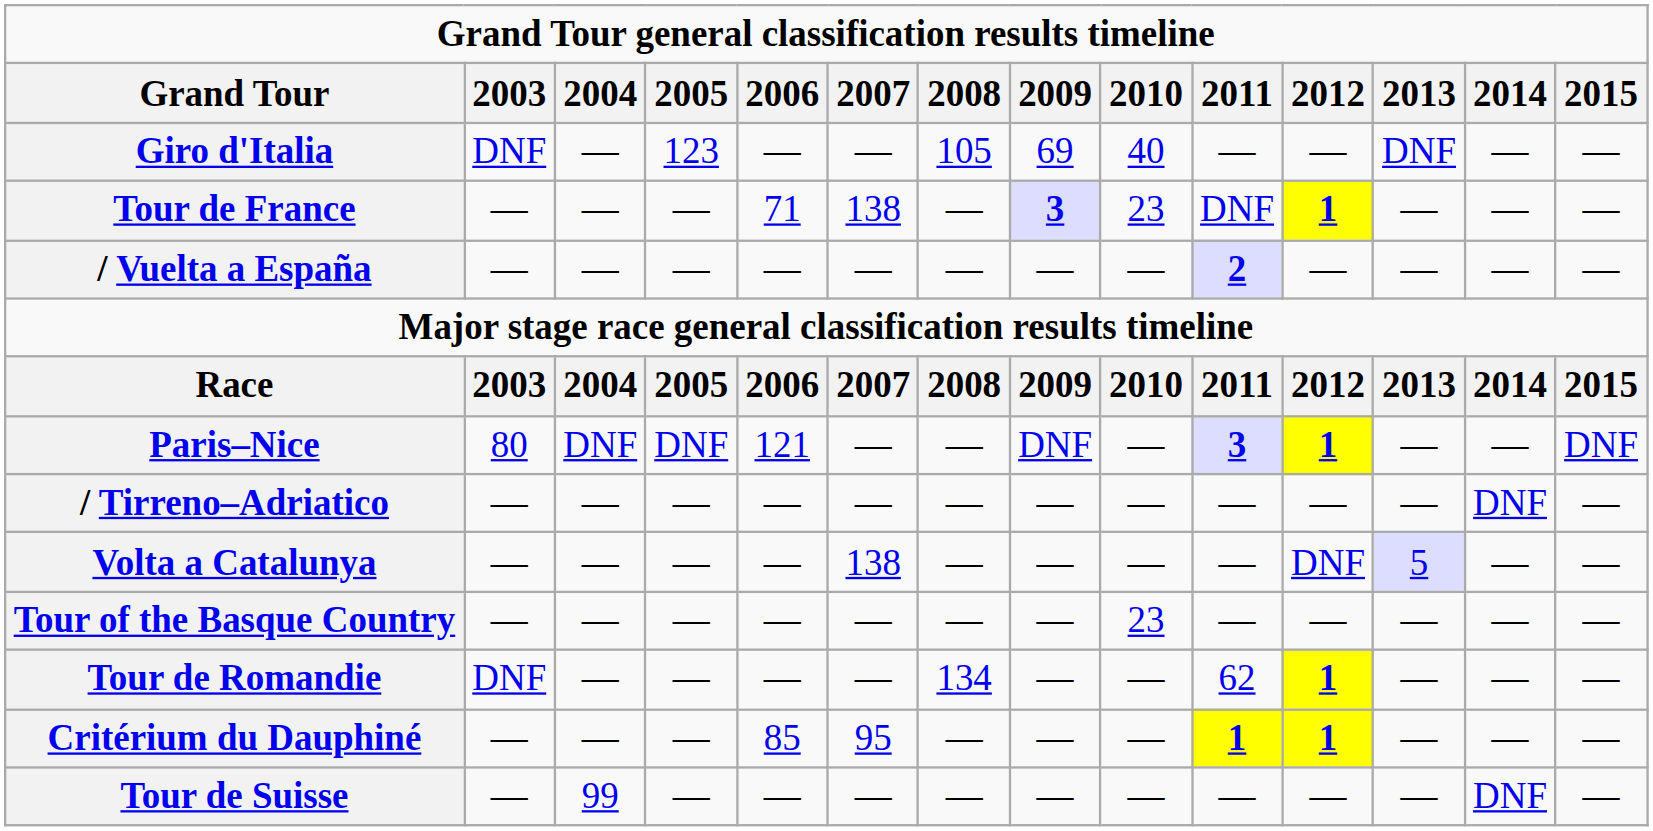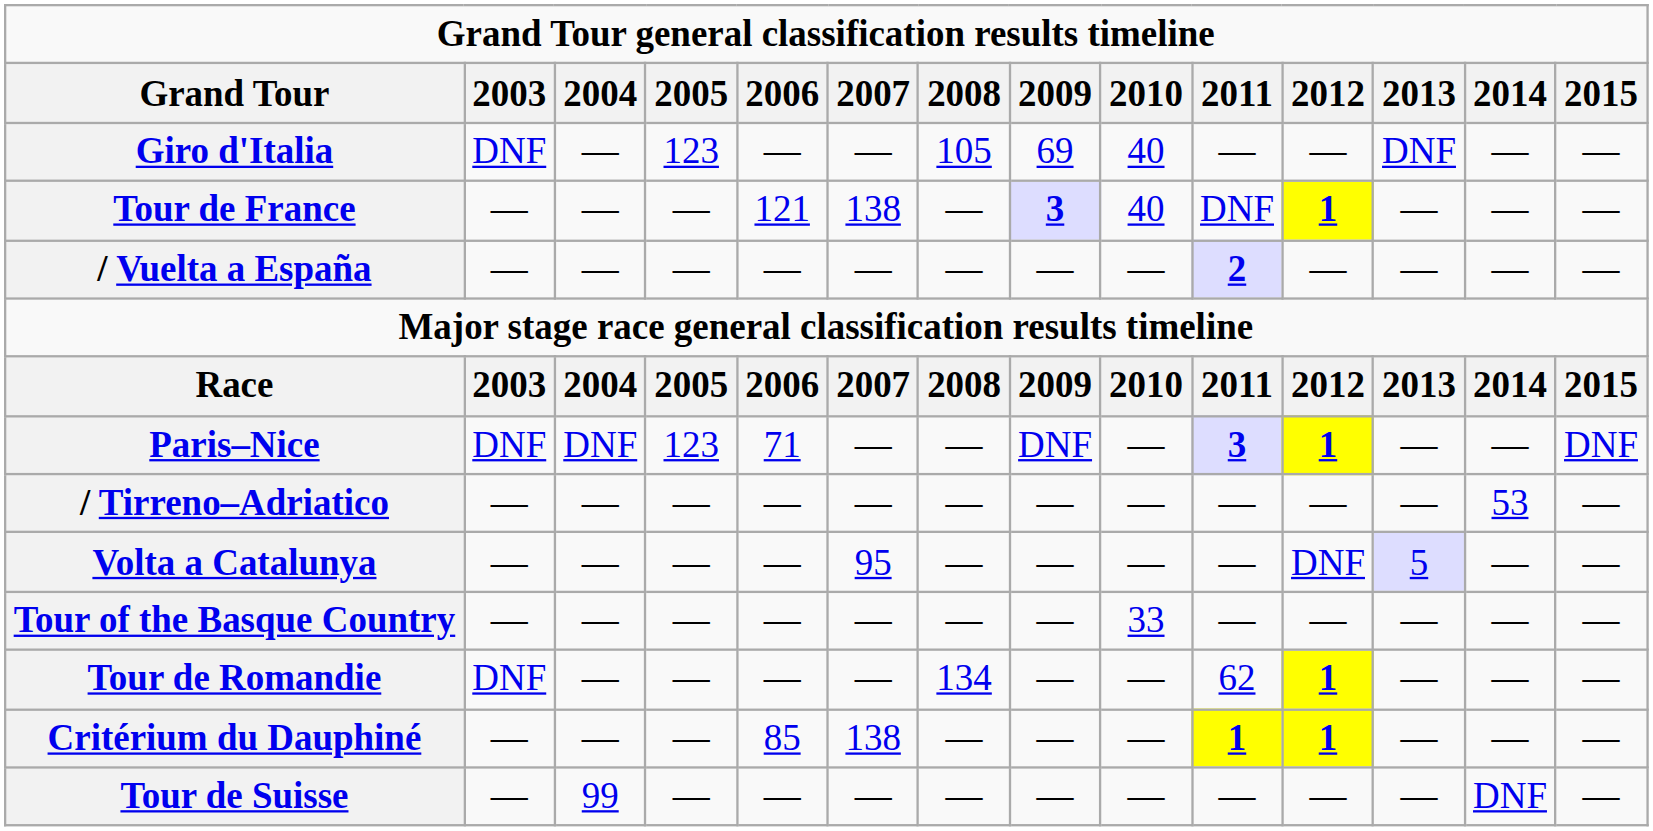 <table class="wikitable plainrowheaders">
 <tr>
 <td colspan="20" style="text-align:center;"><strong>Grand Tour general classification results timeline</strong></td>
 </tr>
 <tr>
 <th scope="col">Grand Tour</th>
 <th scope="col">2003</th>
 <th scope="col">2004</th>
 <th scope="col">2005</th>
 <th scope="col">2006</th>
 <th scope="col">2007</th>
 <th scope="col">2008</th>
 <th scope="col">2009</th>
 <th scope="col">2010</th>
 <th scope="col">2011</th>
 <th scope="col">2012</th>
 <th scope="col">2013</th>
 <th scope="col">2014</th>
 <th scope="col">2015</th>
 </tr>
 <tr style="text-align:center;">
 <th scope="row"> <a href='#'>Giro d'Italia</a></th>
 <td><a href='#'>DNF</a></td>
 <td>—</td>
 <td><a href='#'>123</a></td>
 <td>—</td>
 <td>—</td>
 <td><a href='#'>105</a></td>
 <td><a href='#'>69</a></td>
 <td><a href='#'>40</a></td>
 <td>—</td>
 <td>—</td>
 <td><a href='#'>DNF</a></td>
 <td>—</td>
 <td>—</td>
 </tr>
 <tr style="text-align:center;">
 <th scope="row"> <a href='#'>Tour de France</a></th>
 <td>—</td>
 <td>—</td>
 <td>—</td>
-<td><a href='#'>71</a></td>
+<td><a href='#'>121</a></td>
 <td><a href='#'>138</a></td>
 <td>—</td>
 <td style="background:#ddf;"><a href='#'><strong>3</strong></a></td>
-<td><a href='#'>23</a></td>
+<td><a href='#'>40</a></td>
 <td><a href='#'>DNF</a></td>
 <td style="background:yellow;"><a href='#'><strong>1</strong></a></td>
 <td>—</td>
 <td>—</td>
 <td>—</td>
 </tr>
 <tr style="text-align:center;">
 <th scope="row">/ <a href='#'>Vuelta a España</a></th>
 <td>—</td>
 <td>—</td>
 <td>—</td>
 <td>—</td>
 <td>—</td>
 <td>—</td>
 <td>—</td>
 <td>—</td>
 <td style="background:#ddf;"><a href='#'><strong>2</strong></a></td>
 <td>—</td>
 <td>—</td>
 <td>—</td>
 <td>—</td>
 </tr>
 <tr>
 <td colspan="20" style="text-align:center;"><strong>Major stage race general classification results timeline</strong></td>
 </tr>
 <tr>
 <th scope="col">Race</th>
 <th scope="col">2003</th>
 <th scope="col">2004</th>
 <th scope="col">2005</th>
 <th scope="col">2006</th>
 <th scope="col">2007</th>
 <th scope="col">2008</th>
 <th scope="col">2009</th>
 <th scope="col">2010</th>
 <th scope="col">2011</th>
 <th scope="col">2012</th>
 <th scope="col">2013</th>
 <th scope="col">2014</th>
 <th scope="col">2015</th>
 </tr>
 <tr align="center">
 <th scope="row"> <a href='#'>Paris–Nice</a></th>
-<td><a href='#'>80</a></td>
 <td><a href='#'>DNF</a></td>
 <td><a href='#'>DNF</a></td>
-<td><a href='#'>121</a></td>
+<td><a href='#'>123</a></td>
+<td><a href='#'>71</a></td>
 <td>—</td>
 <td>—</td>
 <td><a href='#'>DNF</a></td>
 <td>—</td>
 <td style="background:#ddf;"><a href='#'><strong>3</strong></a></td>
 <td style="background:yellow;"><a href='#'><strong>1</strong></a></td>
 <td>—</td>
 <td>—</td>
 <td><a href='#'>DNF</a></td>
 </tr>
 <tr align="center">
 <th scope="row">/ <a href='#'>Tirreno–Adriatico</a></th>
 <td>—</td>
 <td>—</td>
 <td>—</td>
 <td>—</td>
 <td>—</td>
 <td>—</td>
 <td>—</td>
 <td>—</td>
 <td>—</td>
 <td>—</td>
 <td>—</td>
-<td><a href='#'>DNF</a></td>
+<td><a href='#'>53</a></td>
 <td>—</td>
 </tr>
 <tr align="center">
 <th scope="row"> <a href='#'>Volta a Catalunya</a></th>
 <td>—</td>
 <td>—</td>
 <td>—</td>
 <td>—</td>
-<td><a href='#'>138</a></td>
+<td><a href='#'>95</a></td>
 <td>—</td>
 <td>—</td>
 <td>—</td>
 <td>—</td>
 <td><a href='#'>DNF</a></td>
 <td style="background:#ddf;"><a href='#'>5</a></td>
 <td>—</td>
 <td>—</td>
 </tr>
 <tr align="center">
 <th scope="row"> <a href='#'>Tour of the Basque Country</a></th>
 <td>—</td>
 <td>—</td>
 <td>—</td>
 <td>—</td>
 <td>—</td>
 <td>—</td>
 <td>—</td>
-<td><a href='#'>23</a></td>
+<td><a href='#'>33</a></td>
 <td>—</td>
 <td>—</td>
 <td>—</td>
 <td>—</td>
 <td>—</td>
 </tr>
 <tr align="center">
 <th scope="row"> <a href='#'>Tour de Romandie</a></th>
 <td><a href='#'>DNF</a></td>
 <td>—</td>
 <td>—</td>
 <td>—</td>
 <td>—</td>
 <td><a href='#'>134</a></td>
 <td>—</td>
 <td>—</td>
 <td><a href='#'>62</a></td>
 <td style="background:yellow;"><a href='#'><strong>1</strong></a></td>
 <td>—</td>
 <td>—</td>
 <td>—</td>
 </tr>
 <tr align="center">
 <th scope="row"> <a href='#'>Critérium du Dauphiné</a></th>
 <td>—</td>
 <td>—</td>
 <td>—</td>
 <td><a href='#'>85</a></td>
-<td><a href='#'>95</a></td>
+<td><a href='#'>138</a></td>
 <td>—</td>
 <td>—</td>
 <td>—</td>
 <td style="background:yellow;"><a href='#'><strong>1</strong></a></td>
 <td style="background:yellow;"><a href='#'><strong>1</strong></a></td>
 <td>—</td>
 <td>—</td>
 <td>—</td>
 </tr>
 <tr align="center">
 <th scope="row"> <a href='#'>Tour de Suisse</a></th>
 <td>—</td>
 <td><a href='#'>99</a></td>
 <td>—</td>
 <td>—</td>
 <td>—</td>
 <td>—</td>
 <td>—</td>
 <td>—</td>
 <td>—</td>
 <td>—</td>
 <td>—</td>
 <td><a href='#'>DNF</a></td>
 <td>—</td>
 </tr>
 </table>
